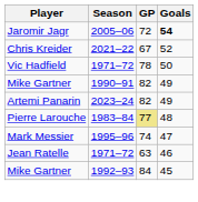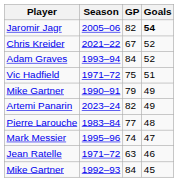 <table class="wikitable">
 <tr>
 <th>Player</th>
 <th>Season</th>
 <th>GP</th>
 <th>Goals</th>
 </tr>
 <tr>
 <td><a href='#'>Jaromir Jagr</a></td>
 <td><a href='#'>2005–06</a></td>
-<td>72</td>
+<td>82</td>
 <td><strong>54</strong></td>
 </tr>
 <tr>
 <td><a href='#'>Chris Kreider</a></td>
 <td><a href='#'>2021–22</a></td>
 <td>67</td>
 <td>52</td>
 </tr>
 <tr>
+<td><a href='#'>Adam Graves</a></td>
+<td><a href='#'>1993–94</a></td>
+<td>84</td>
+<td>52</td>
+</tr>
+<tr>
 <td><a href='#'>Vic Hadfield</a></td>
 <td><a href='#'>1971–72</a></td>
-<td>78</td>
-<td>50</td>
+<td>75</td>
+<td>51</td>
 </tr>
 <tr>
 <td><a href='#'>Mike Gartner</a></td>
 <td><a href='#'>1990–91</a></td>
-<td>82</td>
+<td>79</td>
 <td>49</td>
 </tr>
 <tr>
 <td><a href='#'>Artemi Panarin</a></td>
 <td><a href='#'>2023–24</a></td>
 <td>82</td>
 <td>49</td>
 </tr>
 <tr>
 <td><a href='#'>Pierre Larouche</a></td>
 <td><a href='#'>1983–84</a></td>
-<td style="background: khaki;">77</td>
+<td>77</td>
 <td>48</td>
 </tr>
 <tr>
 <td><a href='#'>Mark Messier</a></td>
 <td><a href='#'>1995–96</a></td>
 <td>74</td>
 <td>47</td>
 </tr>
 <tr>
 <td><a href='#'>Jean Ratelle</a></td>
 <td><a href='#'>1971–72</a></td>
 <td>63</td>
 <td>46</td>
 </tr>
 <tr>
 <td><a href='#'>Mike Gartner</a></td>
 <td><a href='#'>1992–93</a></td>
 <td>84</td>
 <td>45</td>
 </tr>
 </table>
